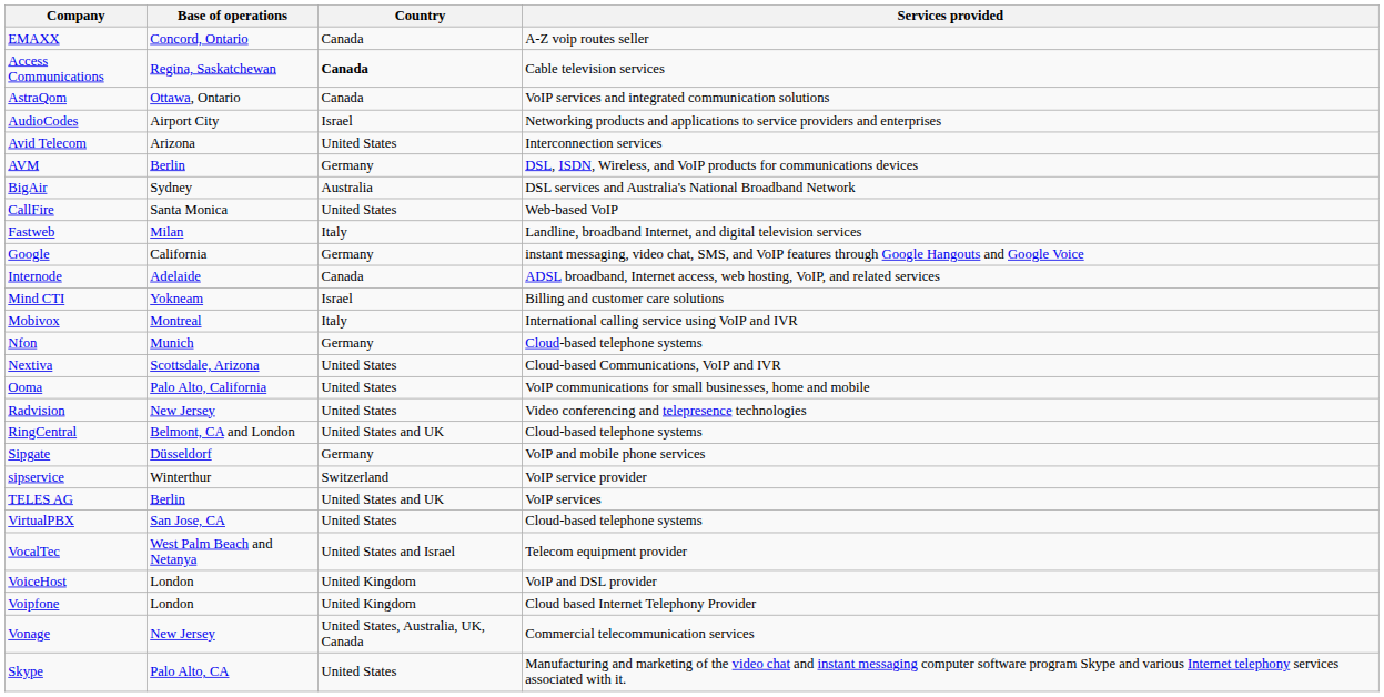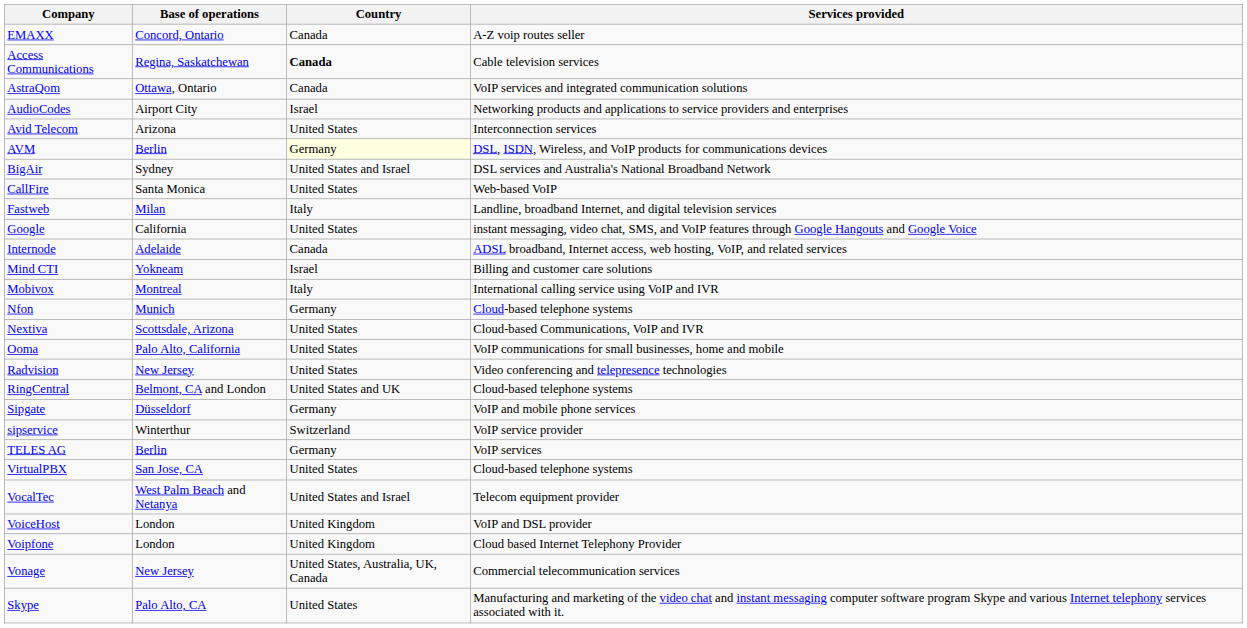 <table class="wikitable sortable">
 <tr>
 <th>Company</th>
 <th>Base of operations</th>
 <th>Country</th>
 <th>Services provided</th>
 </tr>
 <tr>
 <td><a href='#'>EMAXX</a></td>
 <td><a href='#'>Concord, Ontario</a></td>
 <td>Canada</td>
 <td>A-Z voip routes seller</td>
 </tr>
 <tr>
 <td><a href='#'>Access Communications</a></td>
 <td><a href='#'>Regina, Saskatchewan</a></td>
 <td><strong>Canada</strong></td>
 <td>Cable television services</td>
 </tr>
 <tr>
 <td><a href='#'>AstraQom</a></td>
 <td><a href='#'>Ottawa</a>, Ontario</td>
 <td>Canada</td>
 <td>VoIP services and integrated communication solutions</td>
 </tr>
 <tr>
 <td><a href='#'>AudioCodes</a></td>
 <td>Airport City</td>
 <td>Israel</td>
 <td>Networking products and applications to service providers and enterprises</td>
 </tr>
 <tr>
 <td><a href='#'>Avid Telecom</a></td>
 <td>Arizona</td>
 <td>United States</td>
 <td>Interconnection services</td>
 </tr>
 <tr>
 <td><a href='#'>AVM</a></td>
 <td><a href='#'>Berlin</a></td>
-<td>Germany</td>
+<td style="background: lightyellow;">Germany</td>
 <td><a href='#'>DSL</a>, <a href='#'>ISDN</a>, Wireless, and VoIP products for communications devices</td>
 </tr>
 <tr>
 <td><a href='#'>BigAir</a></td>
 <td>Sydney</td>
-<td>Australia</td>
+<td>United States and Israel</td>
 <td>DSL services and Australia's National Broadband Network</td>
 </tr>
 <tr>
 <td><a href='#'>CallFire</a></td>
 <td>Santa Monica</td>
 <td>United States</td>
 <td>Web-based VoIP</td>
 </tr>
 <tr>
 <td><a href='#'>Fastweb</a></td>
 <td><a href='#'>Milan</a></td>
 <td>Italy</td>
 <td>Landline, broadband Internet, and digital television services</td>
 </tr>
 <tr>
 <td><a href='#'>Google</a></td>
 <td>California</td>
-<td>Germany</td>
+<td>United States</td>
 <td>instant messaging, video chat, SMS, and VoIP features through <a href='#'>Google Hangouts</a> and <a href='#'>Google Voice</a></td>
 </tr>
 <tr>
 <td><a href='#'>Internode</a></td>
 <td><a href='#'>Adelaide</a></td>
 <td>Canada</td>
 <td><a href='#'>ADSL</a> broadband, Internet access, web hosting, VoIP, and related services</td>
 </tr>
 <tr>
 <td><a href='#'>Mind CTI</a></td>
 <td><a href='#'>Yokneam</a></td>
 <td>Israel</td>
 <td>Billing and customer care solutions</td>
 </tr>
 <tr>
 <td><a href='#'>Mobivox</a></td>
 <td><a href='#'>Montreal</a></td>
 <td>Italy</td>
 <td>International calling service using VoIP and IVR</td>
 </tr>
 <tr>
 <td><a href='#'>Nfon</a></td>
 <td><a href='#'>Munich</a></td>
 <td>Germany</td>
 <td><a href='#'>Cloud</a>-based telephone systems</td>
 </tr>
 <tr>
 <td><a href='#'>Nextiva</a></td>
 <td><a href='#'>Scottsdale, Arizona</a></td>
 <td>United States</td>
 <td>Cloud-based Communications, VoIP and IVR</td>
 </tr>
 <tr>
 <td><a href='#'>Ooma</a></td>
 <td><a href='#'>Palo Alto, California</a></td>
 <td>United States</td>
 <td>VoIP communications for small businesses, home and mobile</td>
 </tr>
 <tr>
 <td><a href='#'>Radvision</a></td>
 <td><a href='#'>New Jersey</a></td>
 <td>United States</td>
 <td>Video conferencing and <a href='#'>telepresence</a> technologies</td>
 </tr>
 <tr>
 <td><a href='#'>RingCentral</a></td>
 <td><a href='#'>Belmont, CA</a> and London</td>
 <td>United States and UK</td>
 <td>Cloud-based telephone systems</td>
 </tr>
 <tr>
 <td><a href='#'>Sipgate</a></td>
 <td><a href='#'>Düsseldorf</a></td>
 <td>Germany</td>
 <td>VoIP and mobile phone services</td>
 </tr>
 <tr>
 <td><a href='#'>sipservice</a></td>
 <td>Winterthur</td>
 <td>Switzerland</td>
 <td>VoIP service provider</td>
 </tr>
 <tr>
 <td><a href='#'>TELES AG</a></td>
 <td><a href='#'>Berlin</a></td>
-<td>United States and UK</td>
+<td>Germany</td>
 <td>VoIP services</td>
 </tr>
 <tr>
 <td><a href='#'>VirtualPBX</a></td>
 <td><a href='#'>San Jose, CA</a></td>
 <td>United States</td>
 <td>Cloud-based telephone systems</td>
 </tr>
 <tr>
 <td><a href='#'>VocalTec</a></td>
 <td><a href='#'>West Palm Beach</a> and <a href='#'>Netanya</a></td>
 <td>United States and Israel</td>
 <td>Telecom equipment provider</td>
 </tr>
 <tr>
 <td><a href='#'>VoiceHost</a></td>
 <td>London</td>
 <td>United Kingdom</td>
 <td>VoIP and DSL provider</td>
 </tr>
 <tr>
 <td><a href='#'>Voipfone</a></td>
 <td>London</td>
 <td>United Kingdom</td>
 <td>Cloud based Internet Telephony Provider</td>
 </tr>
 <tr>
 <td><a href='#'>Vonage</a></td>
 <td><a href='#'>New Jersey</a></td>
 <td>United States, Australia, UK, Canada</td>
 <td>Commercial telecommunication services</td>
 </tr>
 <tr>
 <td><a href='#'>Skype</a></td>
 <td><a href='#'>Palo Alto, CA</a></td>
 <td>United States</td>
 <td>Manufacturing and marketing of the <a href='#'>video chat</a> and <a href='#'>instant messaging</a> computer software program Skype and various <a href='#'>Internet telephony</a> services associated with it.</td>
 </tr>
 </table>
